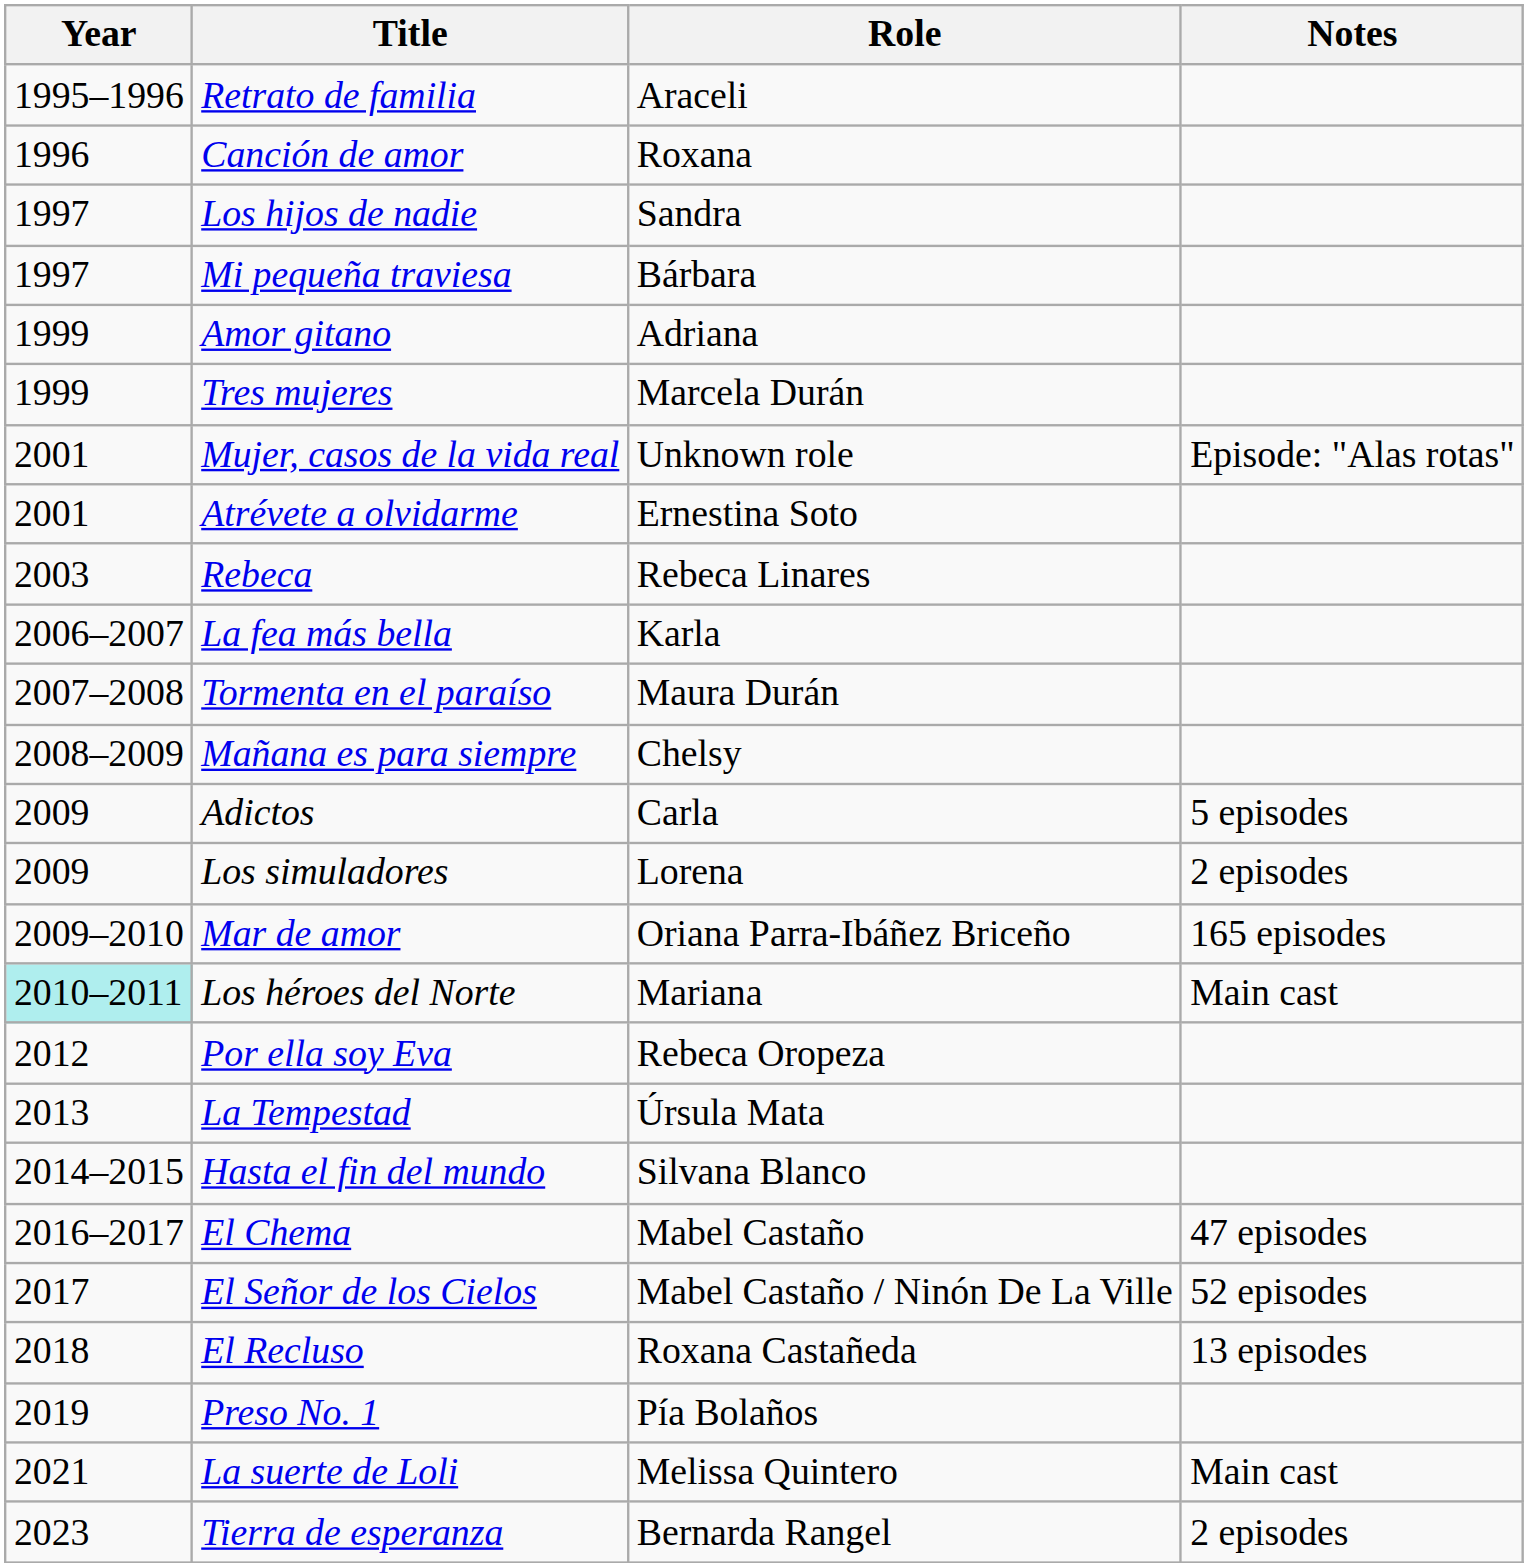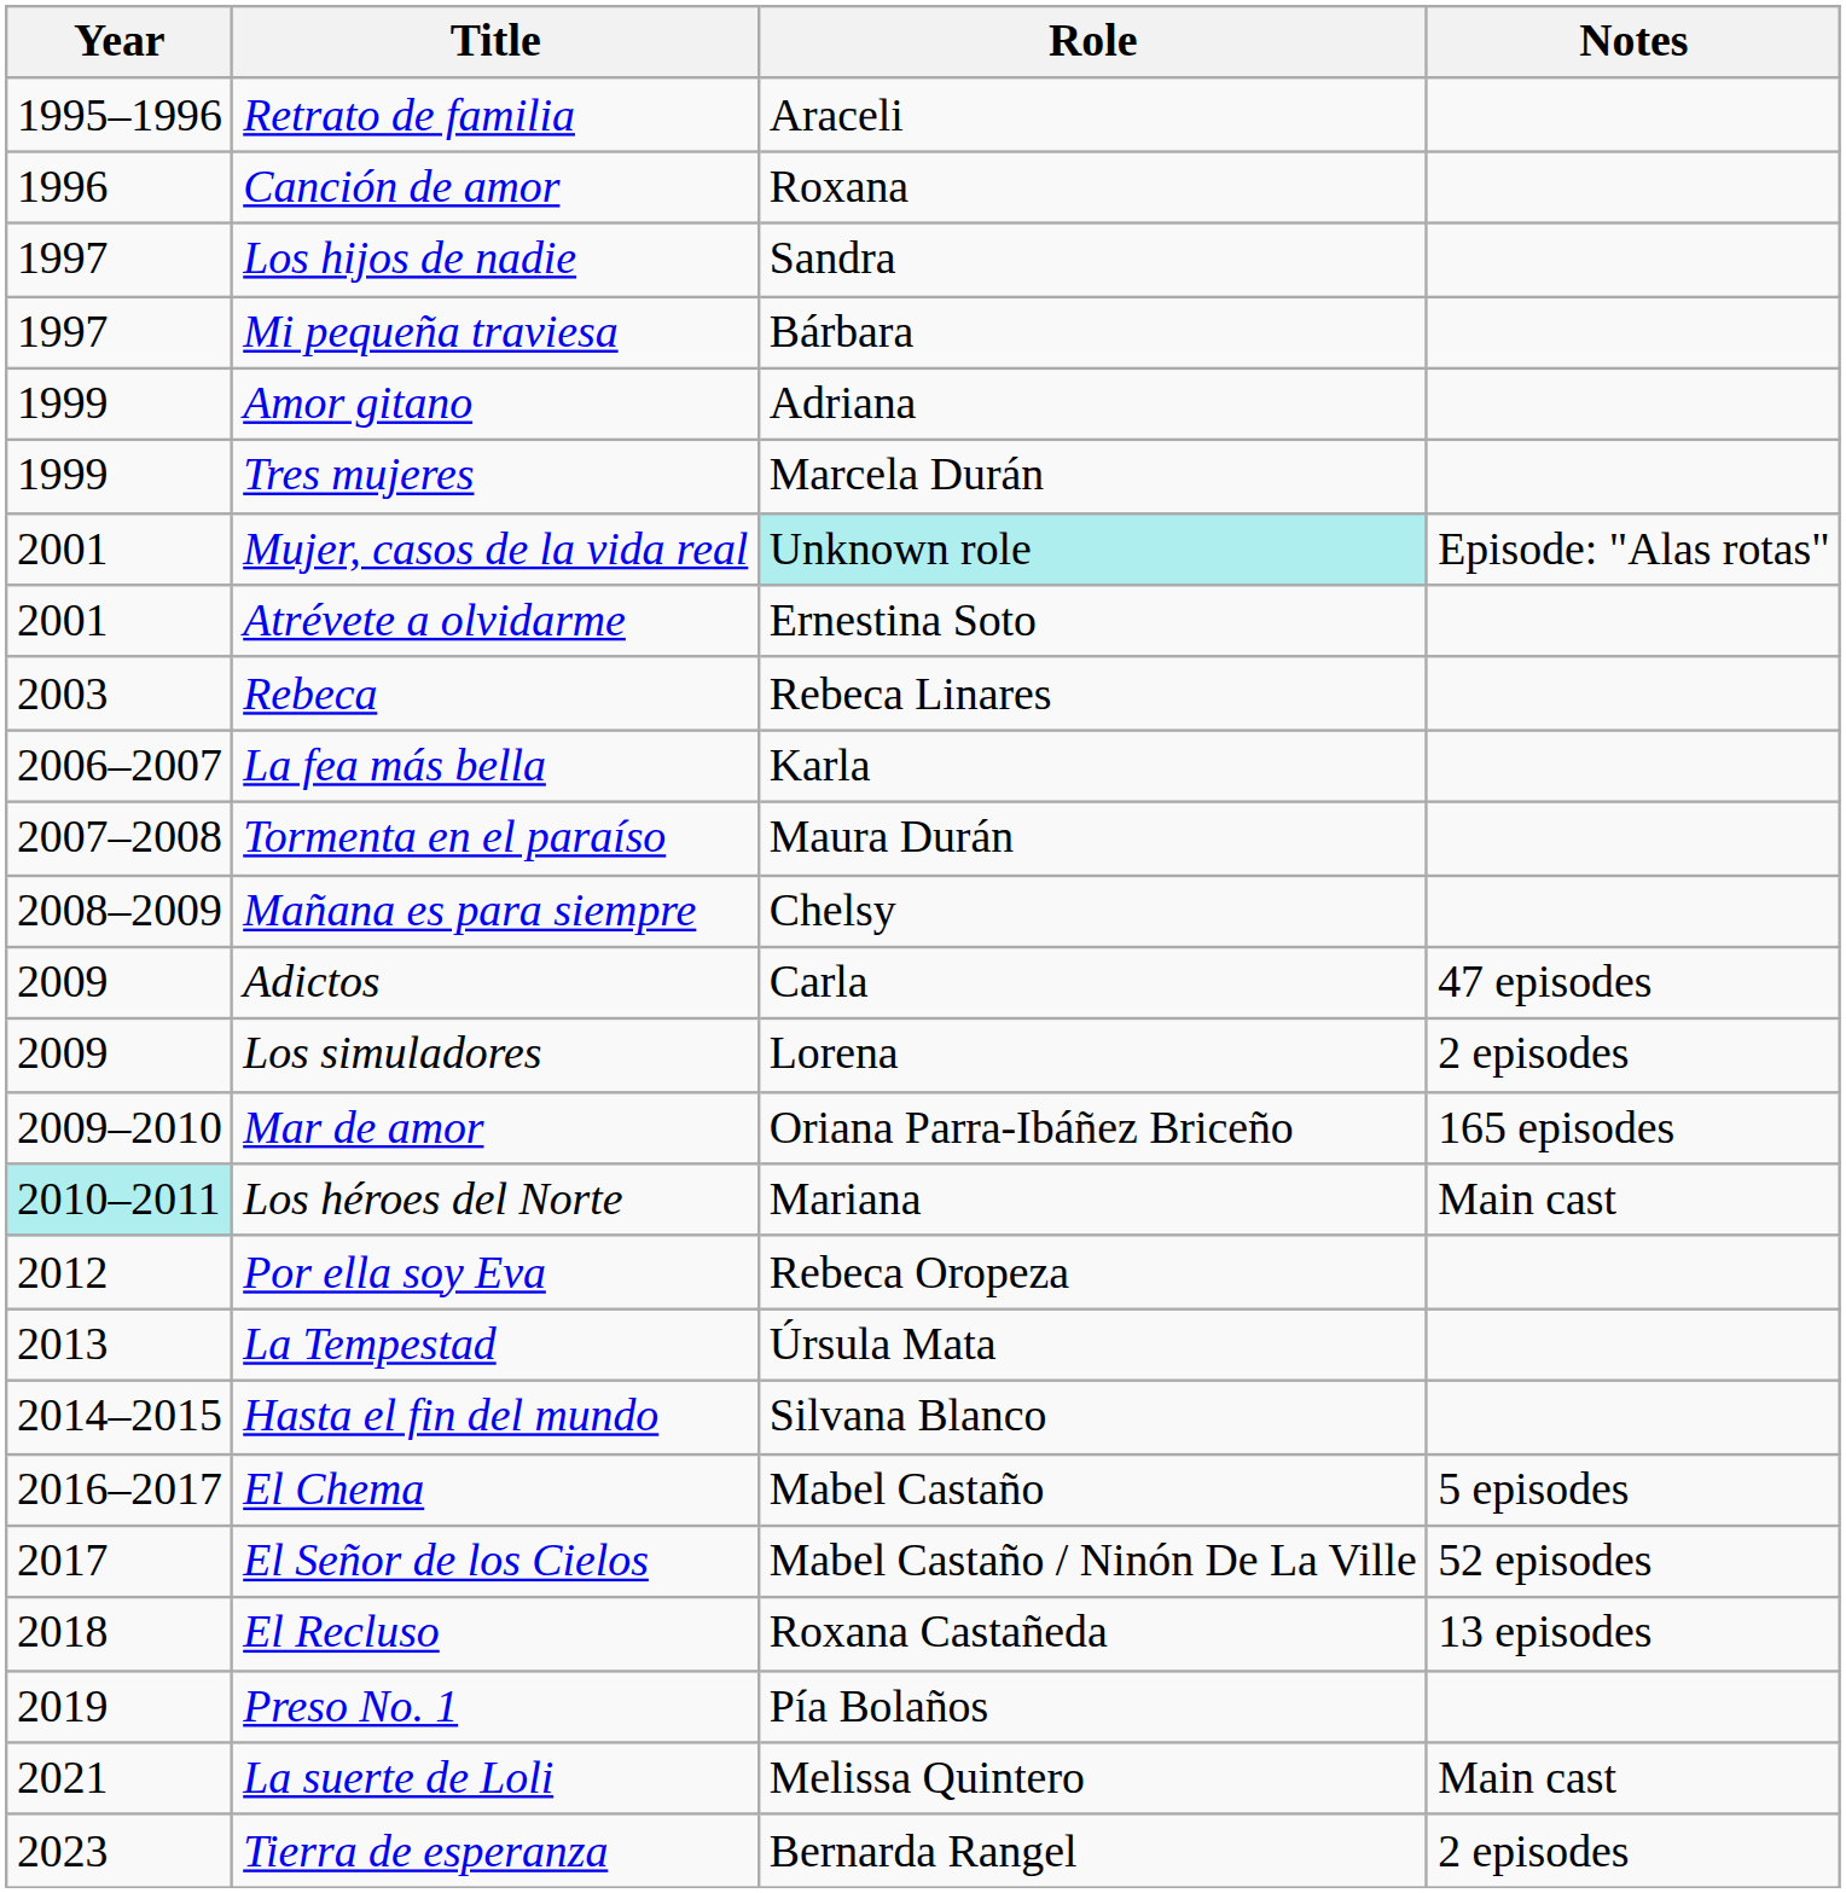 <table class="wikitable">
 <tr>
 <th>Year</th>
 <th>Title</th>
 <th>Role</th>
 <th>Notes</th>
 </tr>
 <tr>
 <td>1995–1996</td>
 <td><em><a href='#'>Retrato de familia</a></em></td>
 <td>Araceli</td>
 <td></td>
 </tr>
 <tr>
 <td>1996</td>
 <td><em><a href='#'>Canción de amor</a></em></td>
 <td>Roxana</td>
 <td></td>
 </tr>
 <tr>
 <td>1997</td>
 <td><em><a href='#'>Los hijos de nadie</a></em></td>
 <td>Sandra</td>
 <td></td>
 </tr>
 <tr>
 <td>1997</td>
 <td><em><a href='#'>Mi pequeña traviesa</a></em></td>
 <td>Bárbara</td>
 <td></td>
 </tr>
 <tr>
 <td>1999</td>
 <td><em><a href='#'>Amor gitano</a></em></td>
 <td>Adriana</td>
 <td></td>
 </tr>
 <tr>
 <td>1999</td>
 <td><em><a href='#'>Tres mujeres</a></em></td>
 <td>Marcela Durán</td>
 <td></td>
 </tr>
 <tr>
 <td>2001</td>
 <td><em><a href='#'>Mujer, casos de la vida real</a></em></td>
-<td>Unknown role</td>
+<td style="background: paleturquoise;">Unknown role</td>
 <td>Episode: "Alas rotas"</td>
 </tr>
 <tr>
 <td>2001</td>
 <td><em><a href='#'>Atrévete a olvidarme</a></em></td>
 <td>Ernestina Soto</td>
 <td></td>
 </tr>
 <tr>
 <td>2003</td>
 <td><em><a href='#'>Rebeca</a></em></td>
 <td>Rebeca Linares</td>
 <td></td>
 </tr>
 <tr>
 <td>2006–2007</td>
 <td><em><a href='#'>La fea más bella</a></em></td>
 <td>Karla</td>
 <td></td>
 </tr>
 <tr>
 <td>2007–2008</td>
 <td><em><a href='#'>Tormenta en el paraíso</a></em></td>
 <td>Maura Durán</td>
 <td></td>
 </tr>
 <tr>
 <td>2008–2009</td>
 <td><em><a href='#'>Mañana es para siempre</a></em></td>
 <td>Chelsy</td>
 <td></td>
 </tr>
 <tr>
 <td>2009</td>
 <td><em>Adictos</em></td>
 <td>Carla</td>
-<td>5 episodes</td>
+<td>47 episodes</td>
 </tr>
 <tr>
 <td>2009</td>
 <td><em>Los simuladores</em></td>
 <td>Lorena</td>
 <td>2 episodes</td>
 </tr>
 <tr>
 <td>2009–2010</td>
 <td><em><a href='#'>Mar de amor</a></em></td>
 <td>Oriana Parra-Ibáñez Briceño</td>
 <td>165 episodes</td>
 </tr>
 <tr>
 <td style="background: paleturquoise;">2010–2011</td>
 <td><em>Los héroes del Norte</em></td>
 <td>Mariana</td>
 <td>Main cast</td>
 </tr>
 <tr>
 <td>2012</td>
 <td><em><a href='#'>Por ella soy Eva</a></em></td>
 <td>Rebeca Oropeza</td>
 <td></td>
 </tr>
 <tr>
 <td>2013</td>
 <td><em><a href='#'>La Tempestad</a></em></td>
 <td>Úrsula Mata</td>
 <td></td>
 </tr>
 <tr>
 <td>2014–2015</td>
 <td><em><a href='#'>Hasta el fin del mundo</a></em></td>
 <td>Silvana Blanco</td>
 <td></td>
 </tr>
 <tr>
 <td>2016–2017</td>
 <td><em><a href='#'>El Chema</a></em></td>
 <td>Mabel Castaño</td>
-<td>47 episodes</td>
+<td>5 episodes</td>
 </tr>
 <tr>
 <td>2017</td>
 <td><em><a href='#'>El Señor de los Cielos</a></em></td>
 <td>Mabel Castaño / Ninón De La Ville</td>
 <td>52 episodes</td>
 </tr>
 <tr>
 <td>2018</td>
 <td><em><a href='#'>El Recluso</a></em></td>
 <td>Roxana Castañeda</td>
 <td>13 episodes</td>
 </tr>
 <tr>
 <td>2019</td>
 <td><em><a href='#'>Preso No. 1</a></em></td>
 <td>Pía Bolaños</td>
 <td></td>
 </tr>
 <tr>
 <td>2021</td>
 <td><em><a href='#'>La suerte de Loli</a></em></td>
 <td>Melissa Quintero</td>
 <td>Main cast</td>
 </tr>
 <tr>
 <td>2023</td>
 <td><em><a href='#'>Tierra de esperanza</a></em></td>
 <td>Bernarda Rangel</td>
 <td>2 episodes</td>
 </tr>
 <tr>
 </tr>
 </table>
